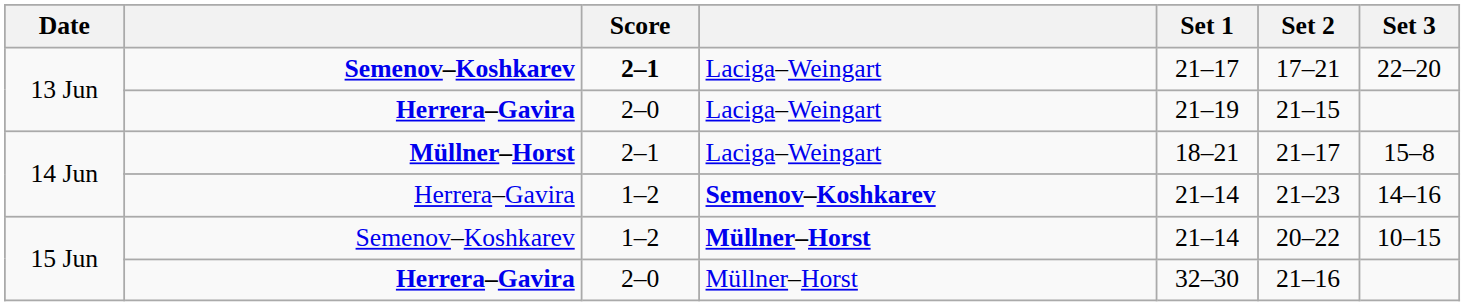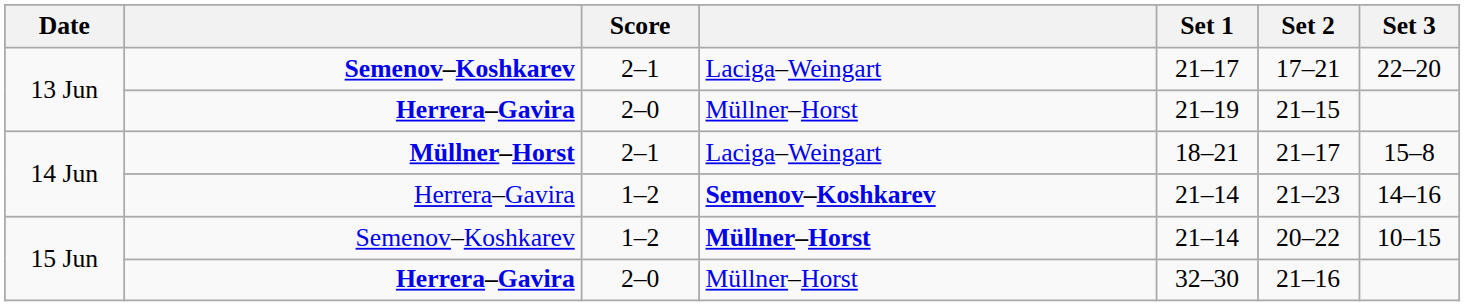 <table class="wikitable" style="text-align: center; font-size:90% ">
 <tr>
 <th width="60">Date</th>
 <th align="right" width="250"></th>
 <th width="60">Score</th>
 <th align="left" width="250"></th>
 <th width="50">Set 1</th>
 <th width="50">Set 2</th>
 <th width="50">Set 3</th>
 </tr>
 <tr>
 <td rowspan=2>13 Jun</td>
 <td align=right><strong><a href='#'>Semenov</a>–<a href='#'>Koshkarev</a> </strong></td>
-<td align=center><strong>2–1</strong></td>
+<td align=center>2–1</td>
 <td align=left> <a href='#'>Laciga</a>–<a href='#'>Weingart</a></td>
 <td>21–17</td>
 <td>17–21</td>
 <td>22–20</td>
 </tr>
 <tr>
 <td align=right><strong><a href='#'>Herrera</a>–<a href='#'>Gavira</a> </strong></td>
 <td align=center>2–0</td>
-<td align=left> <a href='#'>Laciga</a>–<a href='#'>Weingart</a></td>
+<td align=left> <a href='#'>Müllner</a>–<a href='#'>Horst</a></td>
 <td>21–19</td>
 <td>21–15</td>
 <td></td>
 </tr>
 <tr>
 <td rowspan=2>14 Jun</td>
 <td align=right><strong><a href='#'>Müllner</a>–<a href='#'>Horst</a> </strong></td>
 <td align=center>2–1</td>
 <td align=left> <a href='#'>Laciga</a>–<a href='#'>Weingart</a></td>
 <td>18–21</td>
 <td>21–17</td>
 <td>15–8</td>
 </tr>
 <tr>
 <td align=right><a href='#'>Herrera</a>–<a href='#'>Gavira</a> </td>
 <td align=center>1–2</td>
 <td align=left> <strong><a href='#'>Semenov</a>–<a href='#'>Koshkarev</a></strong></td>
 <td>21–14</td>
 <td>21–23</td>
 <td>14–16</td>
 </tr>
 <tr>
 <td rowspan=2>15 Jun</td>
 <td align=right><a href='#'>Semenov</a>–<a href='#'>Koshkarev</a> </td>
 <td align=center>1–2</td>
 <td align=left> <strong><a href='#'>Müllner</a>–<a href='#'>Horst</a></strong></td>
 <td>21–14</td>
 <td>20–22</td>
 <td>10–15</td>
 </tr>
 <tr>
 <td align=right><strong><a href='#'>Herrera</a>–<a href='#'>Gavira</a> </strong></td>
 <td align=center>2–0</td>
 <td align=left> <a href='#'>Müllner</a>–<a href='#'>Horst</a></td>
 <td>32–30</td>
 <td>21–16</td>
 <td></td>
 </tr>
 </table>
